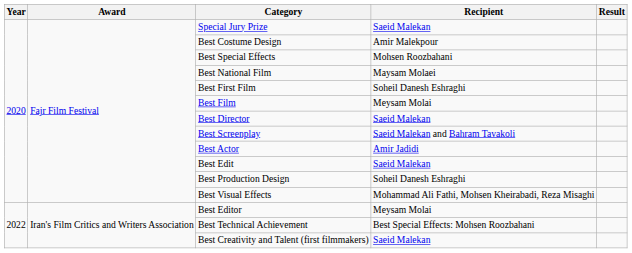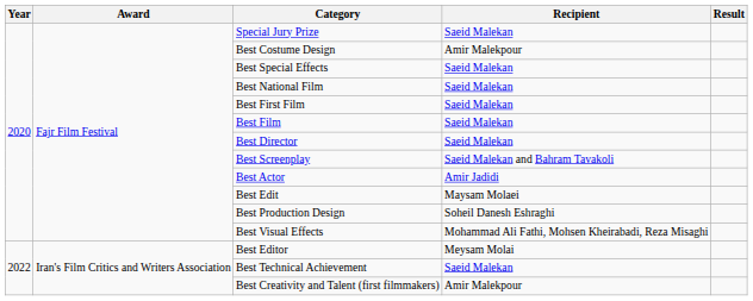 <table class="wikitable sortable">
 <tr>
 <th>Year</th>
 <th>Award</th>
 <th>Category</th>
 <th>Recipient</th>
 <th>Result</th>
 </tr>
 <tr>
 <td rowspan="12"><a href='#'>2020</a></td>
 <td rowspan="12"><a href='#'>Fajr Film Festival</a></td>
 <td><a href='#'>Special Jury Prize</a></td>
 <td><a href='#'>Saeid Malekan</a></td>
 <td></td>
 </tr>
 <tr>
 <td>Best Costume Design</td>
 <td>Amir Malekpour</td>
 <td></td>
 </tr>
 <tr>
 <td>Best Special Effects</td>
-<td>Mohsen Roozbahani</td>
+<td><a href='#'>Saeid Malekan</a></td>
 <td></td>
 </tr>
 <tr>
 <td>Best National Film</td>
-<td>Maysam Molaei</td>
+<td><a href='#'>Saeid Malekan</a></td>
 <td></td>
 </tr>
 <tr>
 <td>Best First Film</td>
-<td>Soheil Danesh Eshraghi</td>
+<td><a href='#'>Saeid Malekan</a></td>
 <td></td>
 </tr>
 <tr>
 <td><a href='#'>Best Film</a></td>
-<td>Meysam Molai</td>
+<td><a href='#'>Saeid Malekan</a></td>
 <td></td>
 </tr>
 <tr>
 <td><a href='#'>Best Director</a></td>
 <td><a href='#'>Saeid Malekan</a></td>
 <td></td>
 </tr>
 <tr>
 <td><a href='#'>Best Screenplay</a></td>
 <td><a href='#'>Saeid Malekan</a> and <a href='#'>Bahram Tavakoli</a></td>
 <td></td>
 </tr>
 <tr>
 <td><a href='#'>Best Actor</a></td>
 <td><a href='#'>Amir Jadidi</a></td>
 <td></td>
 </tr>
 <tr>
 <td>Best Edit</td>
-<td><a href='#'>Saeid Malekan</a></td>
+<td>Maysam Molaei</td>
 <td></td>
 </tr>
 <tr>
 <td>Best Production Design</td>
 <td>Soheil Danesh Eshraghi</td>
 <td></td>
 </tr>
 <tr>
 <td>Best Visual Effects</td>
 <td>Mohammad Ali Fathi, Mohsen Kheirabadi, Reza Misaghi</td>
 <td></td>
 </tr>
 <tr>
 <td rowspan="3">2022</td>
 <td rowspan="3">Iran's Film Critics and Writers Association</td>
 <td>Best Editor</td>
 <td>Meysam Molai</td>
 <td></td>
 </tr>
 <tr>
 <td>Best Technical Achievement</td>
-<td>Best Special Effects: Mohsen Roozbahani</td>
+<td><a href='#'>Saeid Malekan</a></td>
 <td></td>
 </tr>
 <tr>
 <td>Best Creativity and Talent (first filmmakers)</td>
-<td><a href='#'>Saeid Malekan</a></td>
+<td>Amir Malekpour</td>
 <td></td>
 </tr>
 </table>
